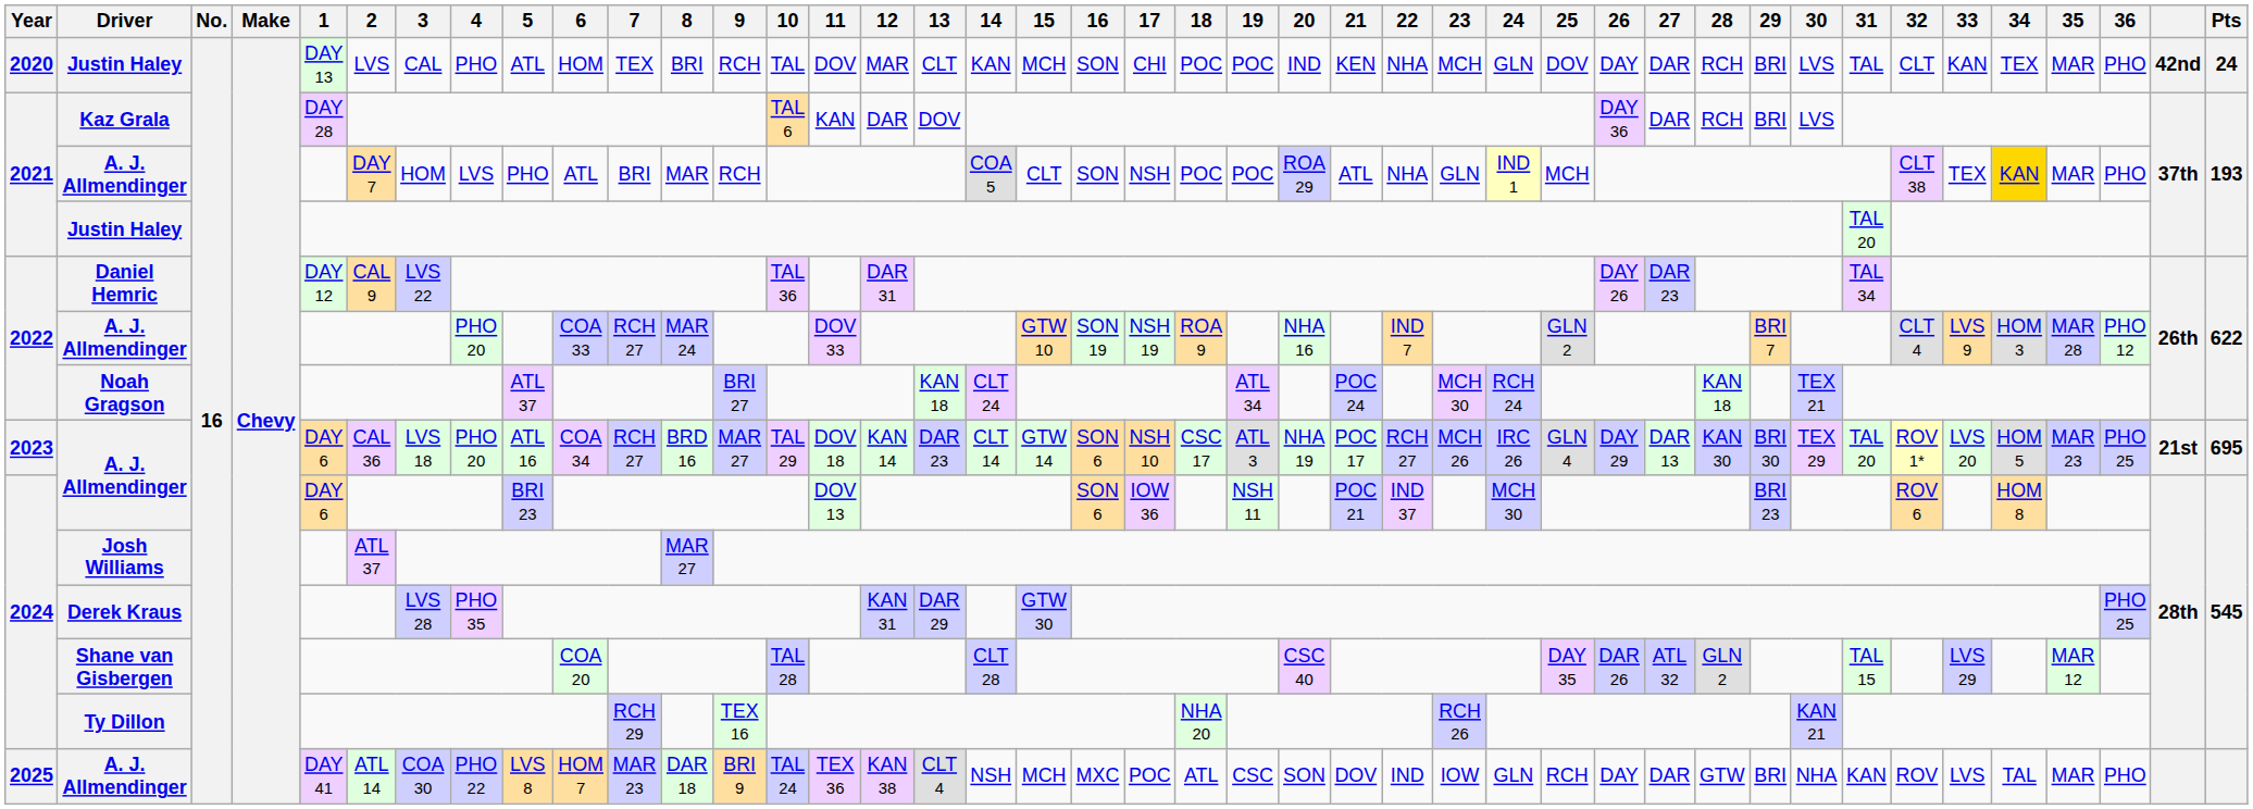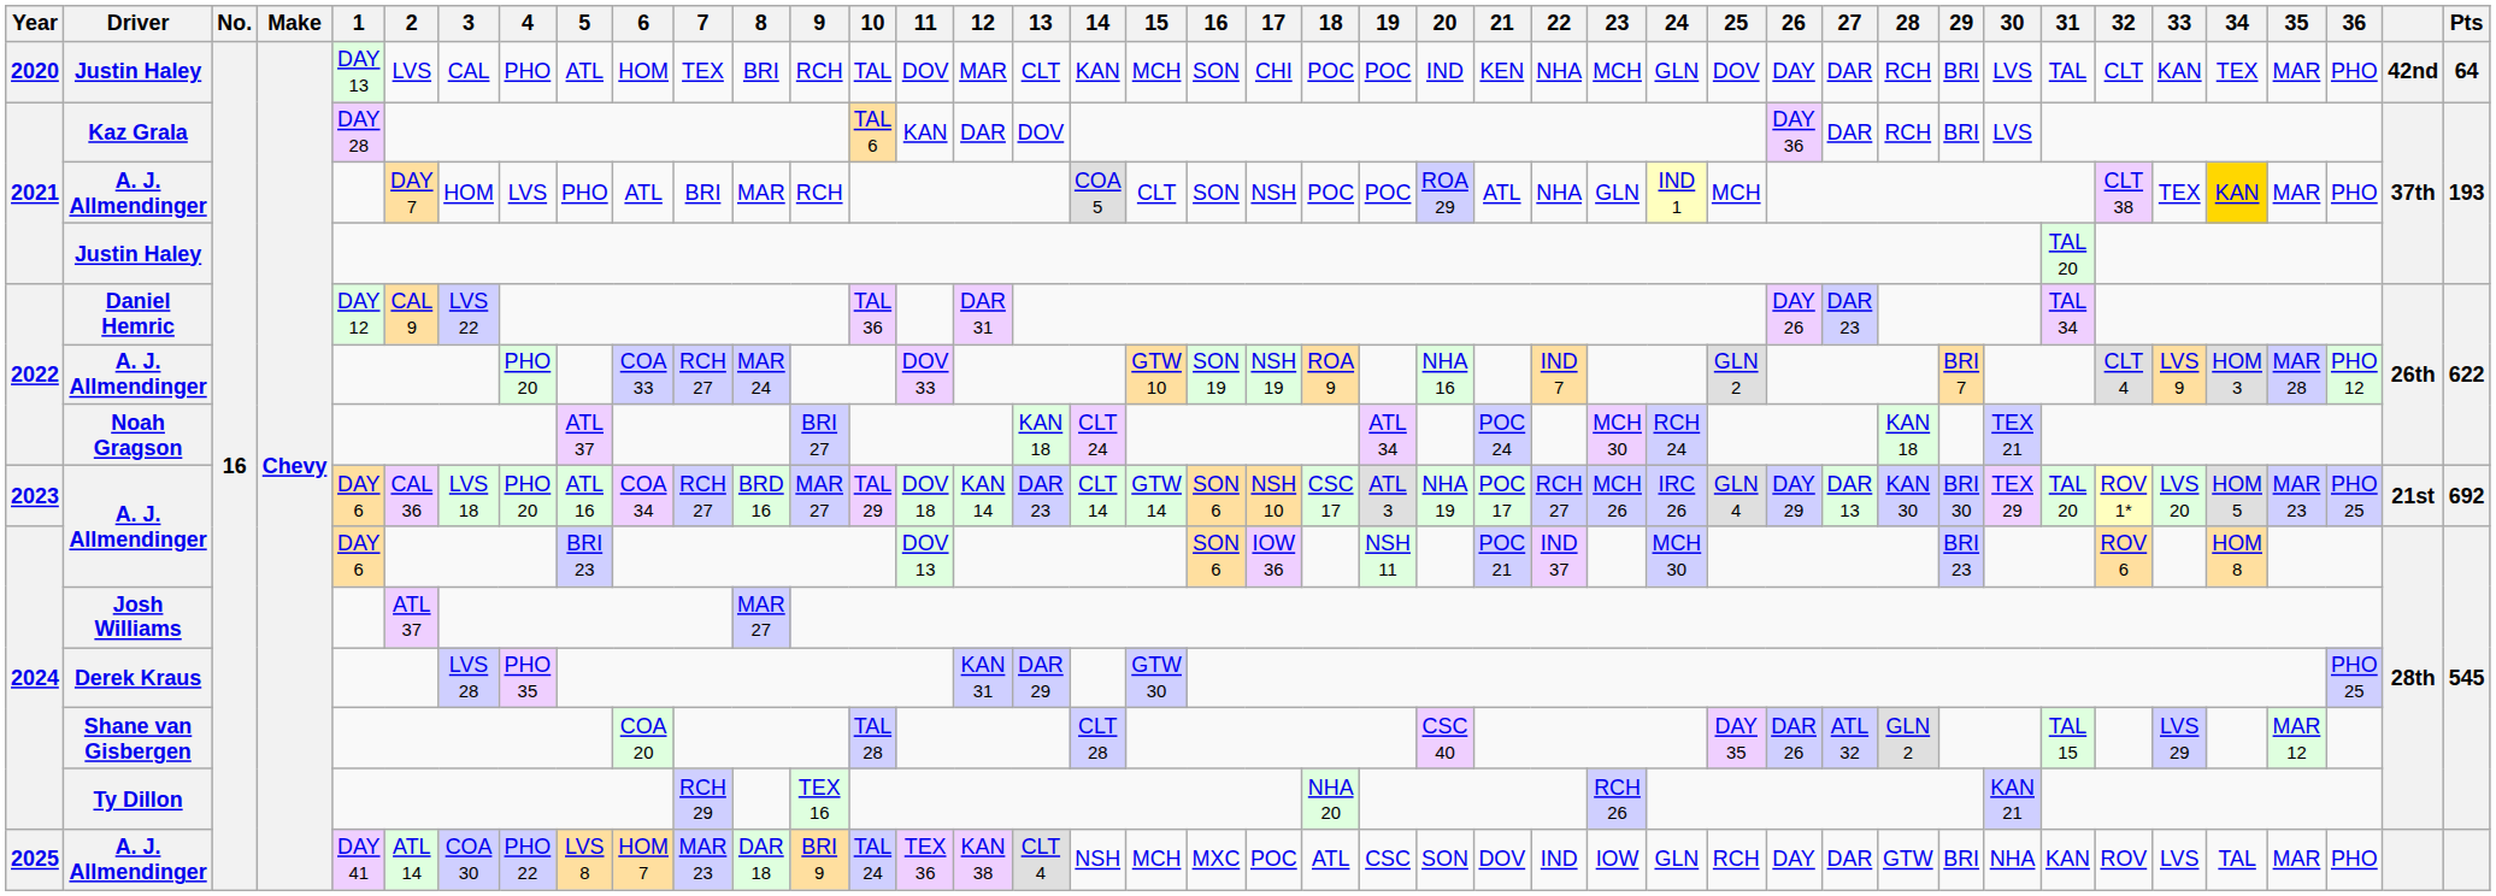 <table class="wikitable" style="text-align:center; font-size:75%">
 <tr>
 <th>Year</th>
 <th>Driver</th>
 <th>No.</th>
 <th>Make</th>
 <th>1</th>
 <th>2</th>
 <th>3</th>
 <th>4</th>
 <th>5</th>
 <th>6</th>
 <th>7</th>
 <th>8</th>
 <th>9</th>
 <th>10</th>
 <th>11</th>
 <th>12</th>
 <th>13</th>
 <th>14</th>
 <th>15</th>
 <th>16</th>
 <th>17</th>
 <th>18</th>
 <th>19</th>
 <th>20</th>
 <th>21</th>
 <th>22</th>
 <th>23</th>
 <th>24</th>
 <th>25</th>
 <th>26</th>
 <th>27</th>
 <th>28</th>
 <th>29</th>
 <th>30</th>
 <th>31</th>
 <th>32</th>
 <th>33</th>
 <th>34</th>
 <th>35</th>
 <th>36</th>
 <th></th>
 <th>Pts</th>
 </tr>
 <tr>
 <th><a href='#'>2020</a></th>
 <th><a href='#'>Justin Haley</a></th>
 <th rowspan="14">16</th>
 <th rowspan="14"><a href='#'>Chevy</a></th>
 <td style="background:#DFFFDF;"><a href='#'>DAY</a><br><small>13</small></td>
 <td><a href='#'>LVS</a></td>
 <td><a href='#'>CAL</a></td>
 <td><a href='#'>PHO</a></td>
 <td><a href='#'>ATL</a></td>
 <td><a href='#'>HOM</a></td>
 <td><a href='#'>TEX</a></td>
 <td><a href='#'>BRI</a></td>
 <td><a href='#'>RCH</a></td>
 <td><a href='#'>TAL</a></td>
 <td><a href='#'>DOV</a></td>
 <td><a href='#'>MAR</a></td>
 <td colspan="1"><a href='#'>CLT</a></td>
 <td><a href='#'>KAN</a></td>
 <td><a href='#'>MCH</a></td>
 <td><a href='#'>SON</a></td>
 <td><a href='#'>CHI</a></td>
 <td><a href='#'>POC</a></td>
 <td><a href='#'>POC</a></td>
 <td><a href='#'>IND</a></td>
 <td><a href='#'>KEN</a></td>
 <td><a href='#'>NHA</a></td>
 <td><a href='#'>MCH</a></td>
 <td><a href='#'>GLN</a></td>
 <td><a href='#'>DOV</a></td>
 <td><a href='#'>DAY</a></td>
 <td><a href='#'>DAR</a></td>
 <td><a href='#'>RCH</a></td>
 <td><a href='#'>BRI</a></td>
 <td><a href='#'>LVS</a></td>
 <td><a href='#'>TAL</a></td>
 <td><a href='#'>CLT</a></td>
 <td><a href='#'>KAN</a></td>
 <td><a href='#'>TEX</a></td>
 <td><a href='#'>MAR</a></td>
 <td><a href='#'>PHO</a></td>
 <th>42nd</th>
-<th>24</th>
+<th>64</th>
 </tr>
 <tr>
 <th Rowspan=3><a href='#'>2021</a></th>
 <th><a href='#'>Kaz Grala</a></th>
 <td style="background:#EFCFFF;"><a href='#'>DAY</a><br><small>28</small></td>
 <td colspan=8></td>
 <td style="background:#FFDF9F;"><a href='#'>TAL</a><br><small>6</small></td>
 <td><a href='#'>KAN</a></td>
 <td><a href='#'>DAR</a></td>
 <td><a href='#'>DOV</a></td>
 <td colspan=12></td>
 <td style="background:#EFCFFF;"><a href='#'>DAY</a><br><small>36</small></td>
 <td><a href='#'>DAR</a></td>
 <td><a href='#'>RCH</a></td>
 <td><a href='#'>BRI</a></td>
 <td><a href='#'>LVS</a></td>
 <td colspan=6></td>
 <th Rowspan=3>37th</th>
 <th Rowspan=3>193</th>
 </tr>
 <tr>
 <th><a href='#'>A. J. Allmendinger</a></th>
 <td></td>
 <td style="background:#FFDF9F;"><a href='#'>DAY</a><br><small>7</small></td>
 <td><a href='#'>HOM</a></td>
 <td><a href='#'>LVS</a></td>
 <td><a href='#'>PHO</a></td>
 <td><a href='#'>ATL</a></td>
 <td><a href='#'>BRI</a></td>
 <td><a href='#'>MAR</a></td>
 <td><a href='#'>RCH</a></td>
 <td colspan=4></td>
 <td style="background:#DFDFDF;"><a href='#'>COA</a><br><small>5</small></td>
 <td><a href='#'>CLT</a></td>
 <td><a href='#'>SON</a></td>
 <td><a href='#'>NSH</a></td>
 <td><a href='#'>POC</a></td>
 <td><a href='#'>POC</a></td>
 <td style="background:#CFCFFF;"><a href='#'>ROA</a><br><small>29</small></td>
 <td><a href='#'>ATL</a></td>
 <td><a href='#'>NHA</a></td>
 <td><a href='#'>GLN</a></td>
 <td style="background:#FFFFBF;"><a href='#'>IND</a><br><small>1</small></td>
 <td><a href='#'>MCH</a></td>
 <td colspan=6></td>
 <td style="background:#EFCFFF;"><a href='#'>CLT</a><br><small>38</small></td>
 <td><a href='#'>TEX</a></td>
 <td style="background: gold;"><a href='#'>KAN</a></td>
 <td><a href='#'>MAR</a></td>
 <td><a href='#'>PHO</a></td>
 </tr>
 <tr>
 <th><a href='#'>Justin Haley</a></th>
 <td colspan=30></td>
 <td style="background:#DFFFDF;"><a href='#'>TAL</a><br><small>20</small></td>
 <td colspan=5></td>
 </tr>
 <tr>
 <th rowspan=3><a href='#'>2022</a></th>
 <th><a href='#'>Daniel Hemric</a></th>
 <td style="background:#DFFFDF;"><a href='#'>DAY</a><br><small>12</small></td>
 <td style="background:#FFDF9F;"><a href='#'>CAL</a><br><small>9</small></td>
 <td style="background:#CFCFFF;"><a href='#'>LVS</a><br><small>22</small></td>
 <td colspan=6></td>
 <td style="background:#EFCFFF;"><a href='#'>TAL</a><br><small>36</small></td>
 <td></td>
 <td style="background:#EFCFFF;"><a href='#'>DAR</a><br><small>31</small></td>
 <td colspan=13></td>
 <td style="background:#EFCFFF;"><a href='#'>DAY</a><br><small>26</small></td>
 <td style="background:#CFCFFF;"><a href='#'>DAR</a><br><small>23</small></td>
 <td colspan=3></td>
 <td style="background:#EFCFFF;"><a href='#'>TAL</a><br><small>34</small></td>
 <td colspan=5></td>
 <th rowspan=3>26th</th>
 <th rowspan=3>622</th>
 </tr>
 <tr>
 <th><a href='#'>A. J. Allmendinger</a></th>
 <td colspan=3></td>
 <td style="background:#DFFFDF;"><a href='#'>PHO</a><br><small>20</small></td>
 <td></td>
 <td style="background:#CFCFFF;"><a href='#'>COA</a><br><small>33</small></td>
 <td style="background:#CFCFFF;"><a href='#'>RCH</a><br><small>27</small></td>
 <td style="background:#CFCFFF;"><a href='#'>MAR</a><br><small>24</small></td>
 <td colspan=2></td>
 <td style="background:#EFCFFF;"><a href='#'>DOV</a><br><small>33</small></td>
 <td colspan=3></td>
 <td style="background:#FFDF9F;"><a href='#'>GTW</a><br><small>10</small></td>
 <td style="background:#DFFFDF;"><a href='#'>SON</a><br><small>19</small></td>
 <td style="background:#DFFFDF;"><a href='#'>NSH</a><br><small>19</small></td>
 <td style="background:#FFDF9F;"><a href='#'>ROA</a><br><small>9</small></td>
 <td></td>
 <td style="background:#DFFFDF;"><a href='#'>NHA</a><br><small>16</small></td>
 <td></td>
 <td style="background:#FFDF9F;"><a href='#'>IND</a><br><small>7</small></td>
 <td colspan=2></td>
 <td style="background:#DFDFDF;"><a href='#'>GLN</a><br><small>2</small></td>
 <td colspan=3></td>
 <td style="background:#FFDF9F;"><a href='#'>BRI</a><br><small>7</small></td>
 <td colspan=2></td>
 <td style="background:#DFDFDF;"><a href='#'>CLT</a><br><small>4</small></td>
 <td style="background:#FFDF9F;"><a href='#'>LVS</a><br><small>9</small></td>
 <td style="background:#DFDFDF;"><a href='#'>HOM</a><br><small>3</small></td>
 <td style="background:#CFCFFF;"><a href='#'>MAR</a><br><small>28</small></td>
 <td style="background:#DFFFDF;"><a href='#'>PHO</a><br><small>12</small></td>
 </tr>
 <tr>
 <th><a href='#'>Noah Gragson</a></th>
 <td colspan=4></td>
 <td style="background:#EFCFFF;"><a href='#'>ATL</a><br><small>37</small></td>
 <td colspan=3></td>
 <td style="background:#CFCFFF;"><a href='#'>BRI</a><br><small>27</small></td>
 <td colspan=3></td>
 <td style="background:#DFFFDF;"><a href='#'>KAN</a><br><small>18</small></td>
 <td style="background:#EFCFFF;"><a href='#'>CLT</a><br><small>24</small></td>
 <td colspan=4></td>
 <td style="background:#EFCFFF;"><a href='#'>ATL</a><br><small>34</small></td>
 <td></td>
 <td style="background:#CFCFFF;"><a href='#'>POC</a><br><small>24</small></td>
 <td></td>
 <td style="background:#EFCFFF;"><a href='#'>MCH</a><br><small>30</small></td>
 <td style="background:#CFCFFF;"><a href='#'>RCH</a> <br><small>24</small></td>
 <td colspan=3></td>
 <td style="background:#DFFFDF;"><a href='#'>KAN</a><br><small>18</small></td>
 <td></td>
 <td style="background:#CFCFFF;"><a href='#'>TEX</a><br><small>21</small></td>
 <td colspan=6></td>
 </tr>
 <tr>
 <th><a href='#'>2023</a></th>
 <th rowspan="2"><a href='#'>A. J. Allmendinger</a></th>
 <td style="background:#FFDF9F;"><a href='#'>DAY</a><br><small>6</small></td>
 <td style="background:#EFCFFF;"><a href='#'>CAL</a><br><small>36</small></td>
 <td style="background:#DFFFDF;"><a href='#'>LVS</a><br><small>18</small></td>
 <td style="background:#DFFFDF;"><a href='#'>PHO</a><br><small>20</small></td>
 <td style="background:#DFFFDF;"><a href='#'>ATL</a><br><small>16</small></td>
 <td style="background:#EFCFFF;"><a href='#'>COA</a><br><small>34</small></td>
 <td style="background:#CFCFFF;"><a href='#'>RCH</a><br><small>27</small></td>
 <td style="background:#DFFFDF;"><a href='#'>BRD</a><br><small>16</small></td>
 <td style="background:#CFCFFF;"><a href='#'>MAR</a><br><small>27</small></td>
 <td style="background:#EFCFFF;"><a href='#'>TAL</a><br><small>29</small></td>
 <td style="background:#DFFFDF;"><a href='#'>DOV</a><br><small>18</small></td>
 <td style="background:#DFFFDF;"><a href='#'>KAN</a><br><small>14</small></td>
 <td style="background:#CFCFFF;"><a href='#'>DAR</a><br><small>23</small></td>
 <td style="background:#DFFFDF;"><a href='#'>CLT</a><br><small>14</small></td>
 <td style="background:#DFFFDF;"><a href='#'>GTW</a><br><small>14</small></td>
 <td style="background:#FFDF9F;"><a href='#'>SON</a><br><small>6</small></td>
 <td style="background:#FFDF9F;"><a href='#'>NSH</a><br><small>10</small></td>
 <td style="background:#DFFFDF;"><a href='#'>CSC</a><br><small>17</small></td>
 <td style="background:#DFDFDF;"><a href='#'>ATL</a><br><small>3</small></td>
 <td style="background:#DFFFDF;"><a href='#'>NHA</a><br><small>19</small></td>
 <td style="background:#DFFFDF;"><a href='#'>POC</a><br><small>17</small></td>
 <td style="background:#CFCFFF;"><a href='#'>RCH</a><br><small>27</small></td>
 <td style="background:#CFCFFF;"><a href='#'>MCH</a><br><small>26</small></td>
 <td style="background:#CFCFFF;"><a href='#'>IRC</a><br><small>26</small></td>
 <td style="background:#DFDFDF;"><a href='#'>GLN</a><br><small>4</small></td>
 <td style="background:#CFCFFF;"><a href='#'>DAY</a><br><small>29</small></td>
 <td style="background:#DFFFDF;"><a href='#'>DAR</a><br><small>13</small></td>
 <td style="background:#CFCFFF;"><a href='#'>KAN</a><br><small>30</small></td>
 <td style="background:#CFCFFF;"><a href='#'>BRI</a><br><small>30</small></td>
 <td style="background:#EFCFFF;"><a href='#'>TEX</a><br><small>29</small></td>
 <td style="background:#DFFFDF;"><a href='#'>TAL</a><br><small>20</small></td>
 <td style="background:#FFFFBF;"><a href='#'>ROV</a><br><small>1*</small></td>
 <td style="background:#DFFFDF;"><a href='#'>LVS</a><br><small>20</small></td>
 <td style="background:#DFDFDF;"><a href='#'>HOM</a><br><small>5</small></td>
 <td style="background:#CFCFFF;"><a href='#'>MAR</a><br><small>23</small></td>
 <td style="background:#CFCFFF;"><a href='#'>PHO</a><br><small>25</small></td>
 <th>21st</th>
-<th>695</th>
+<th>692</th>
 </tr>
 <tr>
 <th rowspan="5"><a href='#'>2024</a></th>
 <td style="background:#FFDF9F;"><a href='#'>DAY</a><br><small>6</small></td>
 <td colspan=3></td>
 <td style="background:#CFCFFF;"><a href='#'>BRI</a><br><small>23</small></td>
 <td colspan="5"></td>
 <td style="background:#DFFFDF;"><a href='#'>DOV</a><br><small>13</small></td>
 <td colspan="4"></td>
 <td style="background:#FFDF9F;"><a href='#'>SON</a><br><small>6</small></td>
 <td style="background:#EFCFFF;"><a href='#'>IOW</a><br><small>36</small></td>
 <td></td>
 <td style="background:#DFFFDF;"><a href='#'>NSH</a><br><small>11</small></td>
 <td></td>
 <td style="background:#CFCFFF;"><a href='#'>POC</a><br><small>21</small></td>
 <td style="background:#EFCFFF;"><a href='#'>IND</a><br><small>37</small></td>
 <td></td>
 <td style="background:#CFCFFF;"><a href='#'>MCH</a><br><small>30</small></td>
 <td colspan="4"></td>
 <td style="background:#CFCFFF;"><a href='#'>BRI</a><br><small>23</small></td>
 <td colspan="2"></td>
 <td style="background:#FFDF9F;"><a href='#'>ROV</a><br><small>6</small></td>
 <td></td>
 <td style="background:#FFDF9F;"><a href='#'>HOM</a><br><small>8</small></td>
 <td colspan="2"></td>
 <th rowspan="5">28th</th>
 <th rowspan="5">545</th>
 </tr>
 <tr>
 <th><a href='#'>Josh Williams</a></th>
 <td></td>
 <td style="background:#EFCFFF;"><a href='#'>ATL</a><br><small>37</small></td>
 <td colspan="5"></td>
 <td style="background:#CFCFFF;"><a href='#'>MAR</a> <br><small>27</small></td>
 <td colspan="28"></td>
 </tr>
 <tr>
 <th><a href='#'>Derek Kraus</a></th>
 <td colspan="2"></td>
 <td style="background:#CFCFFF;"><a href='#'>LVS</a><br><small>28</small></td>
 <td style="background:#EFCFFF;"><a href='#'>PHO</a><br><small>35</small></td>
 <td colspan="7"></td>
 <td style="background:#CFCFFF;"><a href='#'>KAN</a><br><small>31</small></td>
 <td style="background:#CFCFFF;"><a href='#'>DAR</a><br><small>29</small></td>
 <td></td>
 <td style="background:#CFCFFF;"><a href='#'>GTW</a><br><small>30</small></td>
 <td colspan="20"></td>
 <td style="background:#CFCFFF;"><a href='#'>PHO</a><br><small>25</small></td>
 </tr>
 <tr>
 <th><a href='#'>Shane van Gisbergen</a></th>
 <td colspan="5"></td>
 <td style="background:#DFFFDF;"><a href='#'>COA</a><br><small>20</small></td>
 <td colspan="3"></td>
 <td style="background:#CFCFFF;"><a href='#'>TAL</a><br><small>28</small></td>
 <td colspan="3"></td>
 <td style="background:#CFCFFF;"><a href='#'>CLT</a><br><small>28</small></td>
 <td colspan="5"></td>
 <td style="background:#EFCFFF;"><a href='#'>CSC</a><br><small>40</small></td>
 <td colspan="4"></td>
 <td style="background:#EFCFFF;"><a href='#'>DAY</a><br><small>35</small></td>
 <td style="background:#CFCFFF;"><a href='#'>DAR</a><br><small>26</small></td>
 <td style="background:#CFCFFF;"><a href='#'>ATL</a><br><small>32</small></td>
 <td style="background:#DFDFDF;"><a href='#'>GLN</a><br><small>2</small></td>
 <td colspan="2"></td>
 <td style="background:#DFFFDF;"><a href='#'>TAL</a><br><small>15</small></td>
 <td></td>
 <td style="background:#CFCFFF;"><a href='#'>LVS</a><br><small>29</small></td>
 <td></td>
 <td style="background:#DFFFDF;"><a href='#'>MAR</a><br><small>12</small></td>
 <td></td>
 </tr>
 <tr>
 <th><a href='#'>Ty Dillon</a></th>
 <td colspan="6"></td>
 <td style="background:#CFCFFF;"><a href='#'>RCH</a><br><small>29</small></td>
 <td></td>
 <td style="background:#DFFFDF;"><a href='#'>TEX</a><br><small>16</small></td>
 <td colspan="8"></td>
 <td style="background:#DFFFDF;"><a href='#'>NHA</a><br><small>20</small></td>
 <td colspan="4"></td>
 <td style="background:#CFCFFF;"><a href='#'>RCH</a><br><small>26</small></td>
 <td colspan="6"></td>
 <td style="background:#CFCFFF;"><a href='#'>KAN</a><br><small>21</small></td>
 <td colspan="6"></td>
 </tr>
 <tr>
 <th><a href='#'>2025</a></th>
 <th><a href='#'>A. J. Allmendinger</a></th>
 <td style="background:#EFCFFF;"><a href='#'>DAY</a><br><small>41</small></td>
 <td style="background:#DFFFDF;"><a href='#'>ATL</a><br><small>14</small></td>
 <td style="background:#CFCFFF;"><a href='#'>COA</a> <br><small>30</small></td>
 <td style="background:#CFCFFF;"><a href='#'>PHO</a><br><small>22</small></td>
 <td style="background:#FFDF9F;"><a href='#'>LVS</a><br><small>8</small></td>
 <td style="background:#FFDF9F;"><a href='#'>HOM</a><br><small>7</small></td>
 <td style="background:#CFCFFF;"><a href='#'>MAR</a><br><small>23</small></td>
 <td style="background:#DFFFDF;"><a href='#'>DAR</a><br><small>18</small></td>
 <td style="background:#FFDF9F;"><a href='#'>BRI</a><br><small>9</small></td>
 <td style="background:#CFCFFF;"><a href='#'>TAL</a><br><small>24</small></td>
 <td style="background:#EFCFFF;"><a href='#'>TEX</a><br><small>36</small></td>
 <td style="background:#EFCFFF;"><a href='#'>KAN</a><br><small>38</small></td>
 <td style="background:#DFDFDF;"><a href='#'>CLT</a><br><small>4</small></td>
 <td><a href='#'>NSH</a></td>
 <td><a href='#'>MCH</a></td>
 <td><a href='#'>MXC</a></td>
 <td><a href='#'>POC</a></td>
 <td><a href='#'>ATL</a></td>
 <td><a href='#'>CSC</a></td>
 <td><a href='#'>SON</a></td>
 <td><a href='#'>DOV</a></td>
 <td><a href='#'>IND</a></td>
 <td><a href='#'>IOW</a></td>
 <td><a href='#'>GLN</a></td>
 <td><a href='#'>RCH</a></td>
 <td><a href='#'>DAY</a></td>
 <td><a href='#'>DAR</a></td>
 <td><a href='#'>GTW</a></td>
 <td><a href='#'>BRI</a></td>
 <td><a href='#'>NHA</a></td>
 <td><a href='#'>KAN</a></td>
 <td><a href='#'>ROV</a></td>
 <td><a href='#'>LVS</a></td>
 <td><a href='#'>TAL</a></td>
 <td><a href='#'>MAR</a></td>
 <td><a href='#'>PHO</a></td>
 <th></th>
 <th></th>
 </tr>
 </table>
